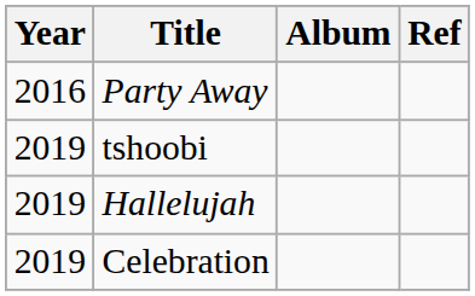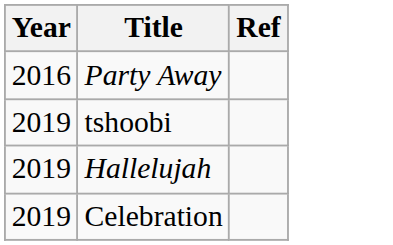 <table class="wikitable sortable mw-collapsible mw-collapsed">
 <tr>
 <th>Year</th>
 <th>Title</th>
-<th>Album</th>
 <th>Ref</th>
 </tr>
 <tr>
 <td>2016</td>
 <td><em>Party Away</em></td>
 <td></td>
-<td></td>
 </tr>
 <tr>
 <td>2019</td>
 <td>tshoobi</td>
-<td></td>
 <td></td>
 </tr>
 <tr>
 <td>2019</td>
 <td><em>Hallelujah</em></td>
 <td></td>
-<td></td>
 </tr>
 <tr>
 <td>2019</td>
 <td>Celebration</td>
 <td></td>
-<td></td>
 </tr>
 </table>
